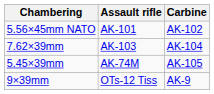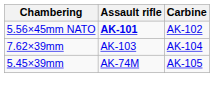 <table class="wikitable">
 <tr>
 <th>Chambering</th>
 <th>Assault rifle</th>
 <th>Carbine</th>
 </tr>
 <tr>
 <td><a href='#'>5.56×45mm NATO</a></td>
-<td><a href='#'>AK-101</a></td>
+<td><strong><a href='#'>AK-101</a></strong></td>
 <td><a href='#'>AK-102</a></td>
 </tr>
 <tr>
 <td><a href='#'>7.62×39mm</a></td>
 <td><a href='#'>AK-103</a></td>
 <td><a href='#'>AK-104</a></td>
 </tr>
 <tr>
 <td><a href='#'>5.45×39mm</a></td>
 <td><a href='#'>AK-74M</a></td>
 <td><a href='#'>AK-105</a></td>
 </tr>
-<tr>
-<td><a href='#'>9×39mm</a></td>
-<td><a href='#'>OTs-12 Tiss</a></td>
-<td><a href='#'>AK-9</a></td>
-</tr>
 </table>
